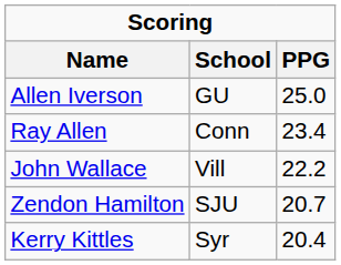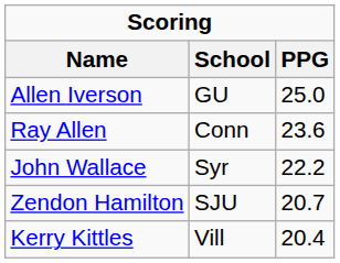 <table class="wikitable">
 <tr>
 <td colspan=3 style="text-align:center;"><strong>Scoring</strong></td>
 </tr>
 <tr>
 <th>Name</th>
 <th>School</th>
 <th>PPG</th>
 </tr>
 <tr>
 <td><a href='#'>Allen Iverson</a></td>
 <td>GU</td>
 <td>25.0</td>
 </tr>
 <tr>
 <td><a href='#'>Ray Allen</a></td>
 <td>Conn</td>
-<td>23.4</td>
+<td>23.6</td>
 </tr>
 <tr>
 <td><a href='#'>John Wallace</a></td>
-<td>Vill</td>
+<td>Syr</td>
 <td>22.2</td>
 </tr>
 <tr>
 <td><a href='#'>Zendon Hamilton</a></td>
 <td>SJU</td>
 <td>20.7</td>
 </tr>
 <tr>
 <td><a href='#'>Kerry Kittles</a></td>
-<td>Syr</td>
+<td>Vill</td>
 <td>20.4</td>
 </tr>
 </table>
